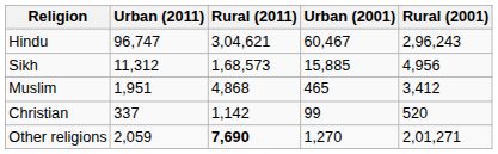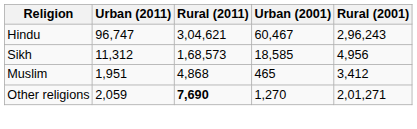 <table class="wikitable sort">
 <tr>
 <th>Religion</th>
 <th>Urban (2011)</th>
 <th>Rural (2011)</th>
 <th>Urban (2001)</th>
 <th>Rural (2001)</th>
 </tr>
 <tr>
 <td>Hindu</td>
 <td>96,747</td>
 <td>3,04,621</td>
 <td>60,467</td>
 <td>2,96,243</td>
 </tr>
 <tr>
 <td>Sikh</td>
 <td>11,312</td>
 <td>1,68,573</td>
-<td>15,885</td>
+<td>18,585</td>
 <td>4,956</td>
 </tr>
 <tr>
 <td>Muslim</td>
 <td>1,951</td>
 <td>4,868</td>
 <td>465</td>
 <td>3,412</td>
 </tr>
 <tr>
-<td>Christian</td>
-<td>337</td>
-<td>1,142</td>
-<td>99</td>
-<td>520</td>
-</tr>
-<tr>
 <td>Other religions</td>
 <td>2,059</td>
 <td><strong>7,690</strong></td>
 <td>1,270</td>
 <td>2,01,271</td>
 </tr>
 </table>
